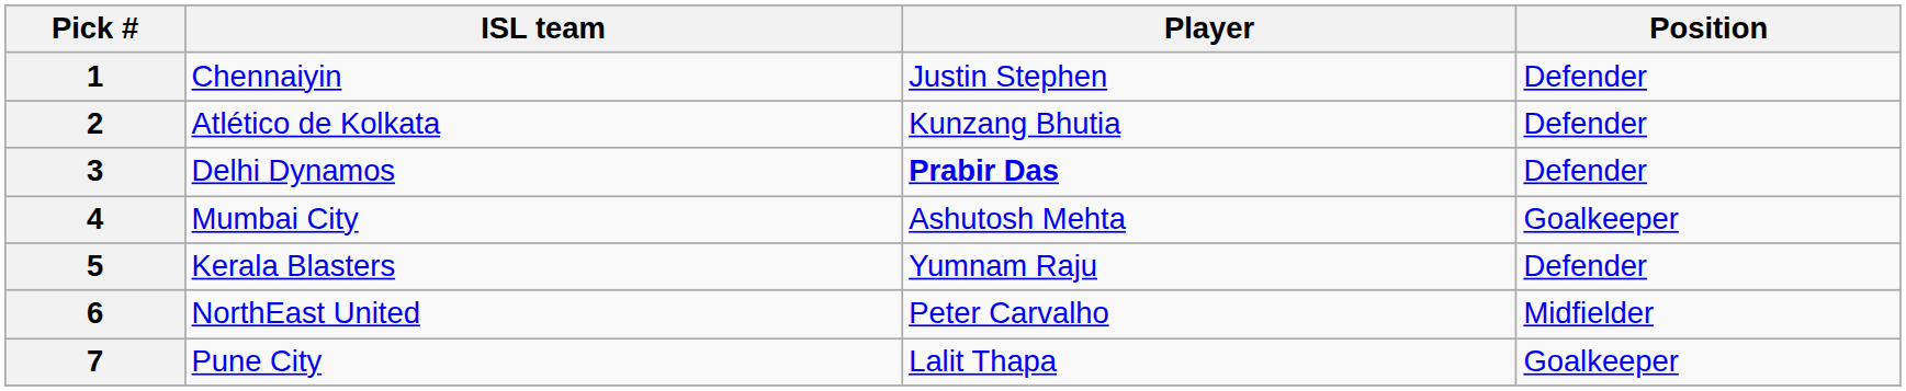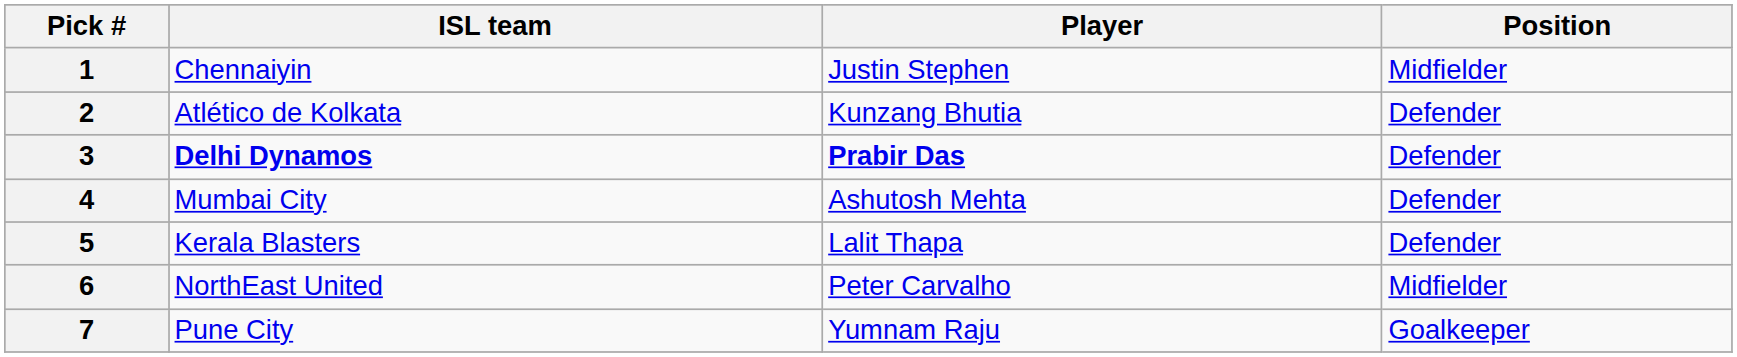 <table class="wikitable sortable" style="width:80%">
 <tr>
 <th width=7%>Pick #</th>
 <th width=28%>ISL team</th>
 <th width=24%>Player</th>
 <th width=15%>Position</th>
 </tr>
 <tr>
 <th>1</th>
 <td><a href='#'>Chennaiyin</a></td>
 <td><a href='#'>Justin Stephen</a></td>
-<td><a href='#'>Defender</a></td>
+<td><a href='#'>Midfielder</a></td>
 </tr>
 <tr>
 <th>2</th>
 <td><a href='#'>Atlético de Kolkata</a></td>
 <td><a href='#'>Kunzang Bhutia</a></td>
 <td><a href='#'>Defender</a></td>
 </tr>
 <tr>
 <th>3</th>
-<td><a href='#'>Delhi Dynamos</a></td>
+<td><strong><a href='#'>Delhi Dynamos</a></strong></td>
 <td><strong><a href='#'>Prabir Das</a></strong></td>
 <td><a href='#'>Defender</a></td>
 </tr>
 <tr>
 <th>4</th>
 <td><a href='#'>Mumbai City</a></td>
 <td><a href='#'>Ashutosh Mehta</a></td>
-<td><a href='#'>Goalkeeper</a></td>
+<td><a href='#'>Defender</a></td>
 </tr>
 <tr>
 <th>5</th>
 <td><a href='#'>Kerala Blasters</a></td>
-<td><a href='#'>Yumnam Raju</a></td>
+<td><a href='#'>Lalit Thapa</a></td>
 <td><a href='#'>Defender</a></td>
 </tr>
 <tr>
 <th>6</th>
 <td><a href='#'>NorthEast United</a></td>
 <td><a href='#'>Peter Carvalho</a></td>
 <td><a href='#'>Midfielder</a></td>
 </tr>
 <tr>
 <th>7</th>
 <td><a href='#'>Pune City</a></td>
-<td><a href='#'>Lalit Thapa</a></td>
+<td><a href='#'>Yumnam Raju</a></td>
 <td><a href='#'>Goalkeeper</a></td>
 </tr>
 </table>
